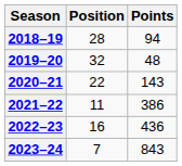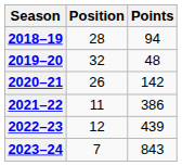 <table class="wikitable plainrowheaders sortable">
 <tr>
 <th scope="col">Season</th>
 <th scope="col">Position</th>
 <th scope="col">Points</th>
 </tr>
 <tr>
 <th scope=row align=center><a href='#'>2018–19</a></th>
 <td align=center>28</td>
 <td align=center>94</td>
 </tr>
 <tr>
 <th scope=row align=center><a href='#'>2019–20</a></th>
 <td align=center>32</td>
 <td align=center>48</td>
 </tr>
 <tr>
 <th scope=row align=center><a href='#'>2020–21</a></th>
-<td align=center>22</td>
-<td align=center>143</td>
+<td align=center>26</td>
+<td align=center>142</td>
 </tr>
 <tr>
 <th scope=row align=center><a href='#'>2021–22</a></th>
 <td align=center>11</td>
 <td align=center>386</td>
 </tr>
 <tr>
 <th scope=row align=center><a href='#'>2022–23</a></th>
-<td align=center>16</td>
-<td align=center>436</td>
+<td align=center>12</td>
+<td align=center>439</td>
 </tr>
 <tr>
 <th scope=row align=center><a href='#'>2023–24</a></th>
 <td align=center>7</td>
 <td align=center>843</td>
 </tr>
 </table>
